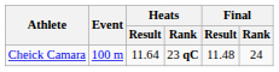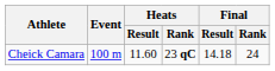 <table class="wikitable" style="font-size:90%">
 <tr>
 <th rowspan=2>Athlete</th>
 <th rowspan=2>Event</th>
 <th colspan=2>Heats</th>
 <th colspan=2>Final</th>
 </tr>
 <tr style="font-size:95%">
 <th>Result</th>
 <th>Rank</th>
 <th>Result</th>
 <th>Rank</th>
 </tr>
 <tr align=center>
 <td align=left><a href='#'>Cheick Camara</a></td>
 <td align=left><a href='#'>100 m</a></td>
-<td>11.64</td>
+<td>11.60</td>
 <td>23 <strong>qC</strong></td>
-<td>11.48</td>
+<td>14.18</td>
 <td>24</td>
 </tr>
 </table>
